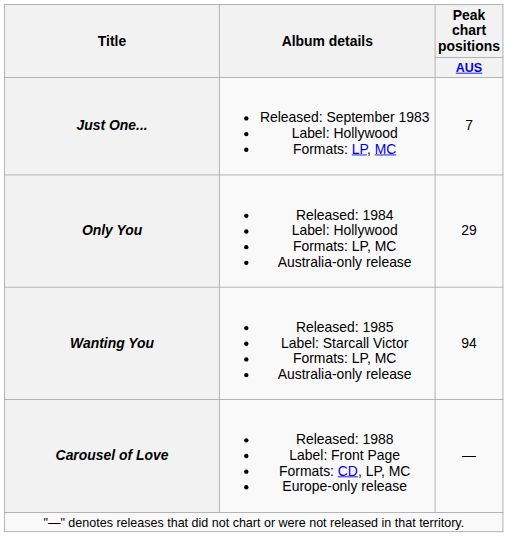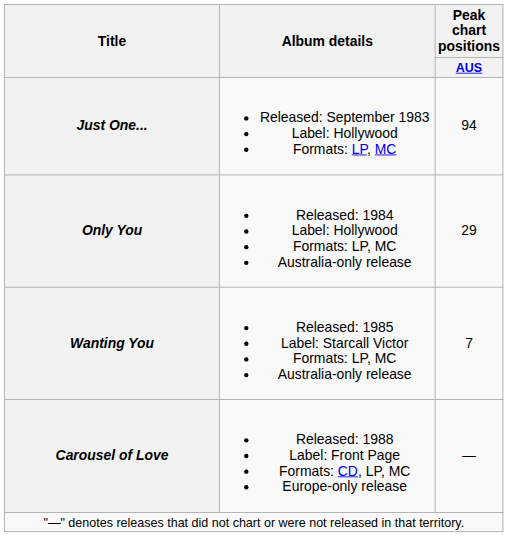 <table class="wikitable plainrowheaders" style="text-align:center;">
 <tr>
 <th rowspan="2" scope="col" style="width:15em;">Title</th>
 <th rowspan="2" scope="col" style="width:15em;">Album details</th>
 <th>Peak chart positions</th>
 </tr>
 <tr>
 <th scope="col" style="width:2em;font-size:90%;"><a href='#'>AUS</a><br></th>
 </tr>
 <tr>
 <th scope="row"><em>Just One...</em></th>
 <td><br><ul><li>Released: September 1983</li><li>Label: Hollywood</li><li>Formats: <a href='#'>LP</a>, <a href='#'>MC</a></li></ul></td>
-<td>7</td>
+<td>94</td>
 </tr>
 <tr>
 <th scope="row"><em>Only You</em></th>
 <td><br><ul><li>Released: 1984</li><li>Label: Hollywood</li><li>Formats: LP, MC</li><li>Australia-only release</li></ul></td>
 <td>29</td>
 </tr>
 <tr>
 <th scope="row"><em>Wanting You</em></th>
 <td><br><ul><li>Released: 1985</li><li>Label: Starcall Victor</li><li>Formats: LP, MC</li><li>Australia-only release</li></ul></td>
-<td>94</td>
+<td>7</td>
 </tr>
 <tr>
 <th scope="row"><em>Carousel of Love</em></th>
 <td><br><ul><li>Released: 1988</li><li>Label: Front Page</li><li>Formats: <a href='#'>CD</a>, LP, MC</li><li>Europe-only release</li></ul></td>
 <td>—</td>
 </tr>
 <tr>
 <td colspan="3" style="font-size:90%">"—" denotes releases that did not chart or were not released in that territory.</td>
 </tr>
 </table>
